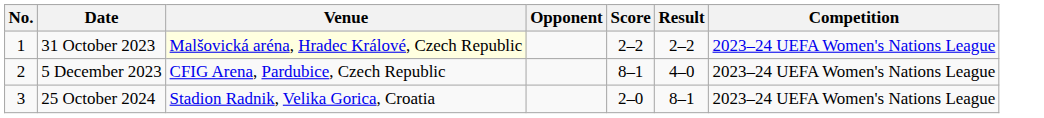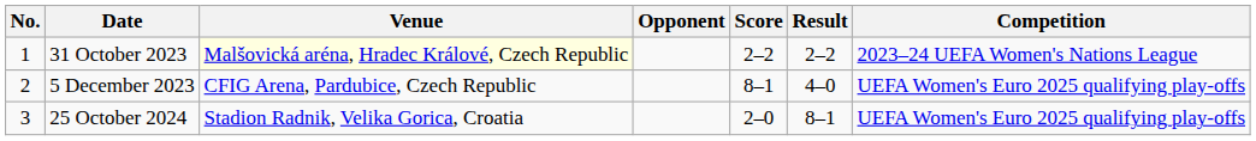 <table class="wikitable sortable">
 <tr>
 <th scope="col">No.</th>
 <th scope="col">Date</th>
 <th scope="col">Venue</th>
 <th scope="col">Opponent</th>
 <th scope="col">Score</th>
 <th scope="col">Result</th>
 <th scope="col">Competition</th>
 </tr>
 <tr>
 <td align="center">1</td>
 <td>31 October 2023</td>
 <td style="background: lightyellow;"><a href='#'>Malšovická aréna</a>, <a href='#'>Hradec Králové</a>, Czech Republic</td>
 <td></td>
 <td align="center">2–2</td>
 <td align="center">2–2</td>
 <td><a href='#'>2023–24 UEFA Women's Nations League</a></td>
 </tr>
 <tr>
 <td align="center">2</td>
 <td>5 December 2023</td>
 <td><a href='#'>CFIG Arena</a>, <a href='#'>Pardubice</a>, Czech Republic</td>
 <td></td>
 <td align="center">8–1</td>
 <td align="center">4–0</td>
-<td>2023–24 UEFA Women's Nations League</td>
+<td><a href='#'>UEFA Women's Euro 2025 qualifying play-offs</a></td>
 </tr>
 <tr>
 <td align="center">3</td>
 <td>25 October 2024</td>
 <td><a href='#'>Stadion Radnik</a>, <a href='#'>Velika Gorica</a>, Croatia</td>
 <td></td>
 <td align="center">2–0</td>
 <td align="center">8–1</td>
-<td>2023–24 UEFA Women's Nations League</td>
+<td><a href='#'>UEFA Women's Euro 2025 qualifying play-offs</a></td>
 </tr>
 </table>
